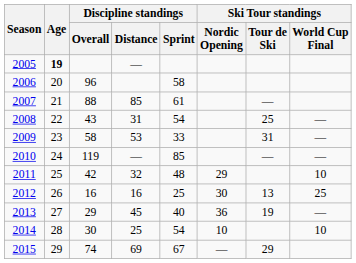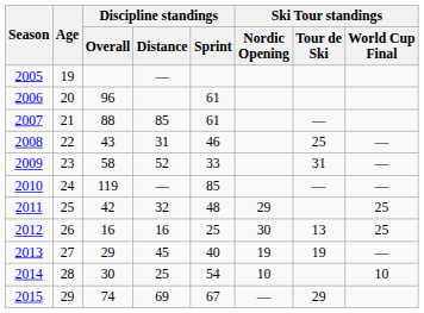 <table class="wikitable" style="text-align: center;">
 <tr>
 <th rowspan="2" scope="col">Season</th>
 <th rowspan="2" scope="col">Age</th>
 <th colspan="3" scope="col">Discipline standings</th>
 <th colspan="3" scope="col">Ski Tour standings</th>
 </tr>
 <tr>
 <th scope="col">Overall</th>
 <th scope="col">Distance</th>
 <th scope="col">Sprint</th>
 <th scope="col">Nordic<br>Opening</th>
 <th scope="col">Tour de<br>Ski</th>
 <th scope="col">World Cup<br>Final</th>
 </tr>
 <tr>
 <td><a href='#'>2005</a></td>
-<td><strong>19</strong></td>
+<td>19</td>
 <td></td>
 <td>—</td>
 <td></td>
 <td></td>
 <td></td>
 <td></td>
 </tr>
 <tr>
 <td><a href='#'>2006</a></td>
 <td>20</td>
 <td>96</td>
 <td></td>
-<td>58</td>
+<td>61</td>
 <td></td>
 <td></td>
 <td></td>
 </tr>
 <tr>
 <td><a href='#'>2007</a></td>
 <td>21</td>
 <td>88</td>
 <td>85</td>
 <td>61</td>
 <td></td>
 <td>—</td>
 <td></td>
 </tr>
 <tr>
 <td><a href='#'>2008</a></td>
 <td>22</td>
 <td>43</td>
 <td>31</td>
-<td>54</td>
+<td>46</td>
 <td></td>
 <td>25</td>
 <td>—</td>
 </tr>
 <tr>
 <td><a href='#'>2009</a></td>
 <td>23</td>
 <td>58</td>
-<td>53</td>
+<td>52</td>
 <td>33</td>
 <td></td>
 <td>31</td>
 <td>—</td>
 </tr>
 <tr>
 <td><a href='#'>2010</a></td>
 <td>24</td>
 <td>119</td>
 <td>—</td>
 <td>85</td>
 <td></td>
 <td>—</td>
 <td>—</td>
 </tr>
 <tr>
 <td><a href='#'>2011</a></td>
 <td>25</td>
 <td>42</td>
 <td>32</td>
 <td>48</td>
 <td>29</td>
 <td></td>
-<td>10</td>
+<td>25</td>
 </tr>
 <tr>
 <td><a href='#'>2012</a></td>
 <td>26</td>
 <td>16</td>
 <td>16</td>
 <td>25</td>
 <td>30</td>
 <td>13</td>
 <td>25</td>
 </tr>
 <tr>
 <td><a href='#'>2013</a></td>
 <td>27</td>
 <td>29</td>
 <td>45</td>
 <td>40</td>
-<td>36</td>
+<td>19</td>
 <td>19</td>
 <td>—</td>
 </tr>
 <tr>
 <td><a href='#'>2014</a></td>
 <td>28</td>
 <td>30</td>
 <td>25</td>
 <td>54</td>
 <td>10</td>
 <td></td>
 <td>10</td>
 </tr>
 <tr>
 <td><a href='#'>2015</a></td>
 <td>29</td>
 <td>74</td>
 <td>69</td>
 <td>67</td>
 <td>—</td>
 <td>29</td>
 <td></td>
 </tr>
 </table>
